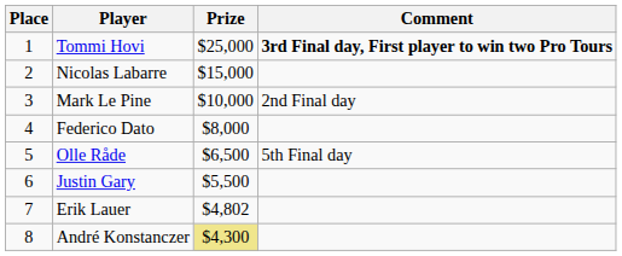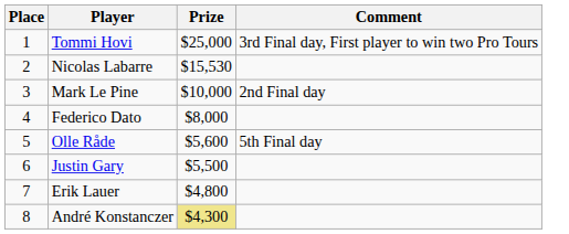 <table class="wikitable">
 <tr>
 <th>Place</th>
 <th>Player</th>
 <th>Prize</th>
 <th>Comment</th>
 </tr>
 <tr>
 <td align=center>1</td>
 <td> <a href='#'>Tommi Hovi</a></td>
 <td align=center>$25,000</td>
-<td><strong>3rd Final day, First player to win two Pro Tours</strong></td>
+<td>3rd Final day, First player to win two Pro Tours</td>
 </tr>
 <tr>
 <td align=center>2</td>
 <td> Nicolas Labarre</td>
-<td align=center>$15,000</td>
+<td align=center>$15,530</td>
 <td></td>
 </tr>
 <tr>
 <td align=center>3</td>
 <td> Mark Le Pine</td>
 <td align=center>$10,000</td>
 <td>2nd Final day</td>
 </tr>
 <tr>
 <td align=center>4</td>
 <td> Federico Dato</td>
 <td align=center>$8,000</td>
 <td></td>
 </tr>
 <tr>
 <td align=center>5</td>
 <td> <a href='#'>Olle Råde</a></td>
-<td align=center>$6,500</td>
+<td align=center>$5,600</td>
 <td>5th Final day</td>
 </tr>
 <tr>
 <td align=center>6</td>
 <td> <a href='#'>Justin Gary</a></td>
 <td align=center>$5,500</td>
 <td></td>
 </tr>
 <tr>
 <td align=center>7</td>
 <td> Erik Lauer</td>
-<td align=center>$4,802</td>
+<td align=center>$4,800</td>
 <td></td>
 </tr>
 <tr>
 <td align=center>8</td>
 <td> André Konstanczer</td>
 <td align=center style="background: khaki;">$4,300</td>
 <td></td>
 </tr>
 </table>
